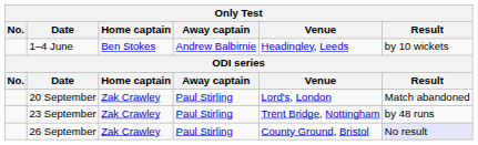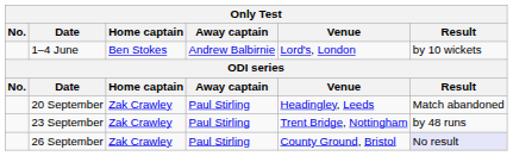 <table class="wikitable">
 <tr>
 <th colspan="9">Only Test</th>
 </tr>
 <tr>
 <th>No.</th>
 <th>Date</th>
 <th>Home captain</th>
 <th>Away captain</th>
 <th>Venue</th>
 <th>Result</th>
 </tr>
 <tr>
 <td></td>
 <td>1–4 June</td>
 <td><a href='#'>Ben Stokes</a></td>
 <td><a href='#'>Andrew Balbirnie</a></td>
-<td><a href='#'>Headingley</a>, <a href='#'>Leeds</a></td>
+<td><a href='#'>Lord's</a>, <a href='#'>London</a></td>
 <td> by 10 wickets</td>
 </tr>
 <tr>
 <th colspan="9">ODI series</th>
 </tr>
 <tr>
 <th>No.</th>
 <th>Date</th>
 <th>Home captain</th>
 <th>Away captain</th>
 <th>Venue</th>
 <th>Result</th>
 </tr>
 <tr>
 <td></td>
 <td>20 September</td>
 <td><a href='#'>Zak Crawley</a></td>
 <td><a href='#'>Paul Stirling</a></td>
-<td><a href='#'>Lord's</a>, <a href='#'>London</a></td>
+<td><a href='#'>Headingley</a>, <a href='#'>Leeds</a></td>
 <td>Match abandoned</td>
 </tr>
 <tr>
 <td></td>
 <td>23 September</td>
 <td><a href='#'>Zak Crawley</a></td>
 <td><a href='#'>Paul Stirling</a></td>
 <td><a href='#'>Trent Bridge</a>, <a href='#'>Nottingham</a></td>
 <td> by 48 runs</td>
 </tr>
 <tr>
 <td></td>
 <td>26 September</td>
 <td><a href='#'>Zak Crawley</a></td>
 <td><a href='#'>Paul Stirling</a></td>
 <td><a href='#'>County Ground</a>, <a href='#'>Bristol</a></td>
 <td style="background: lavender;">No result</td>
 </tr>
 </table>
